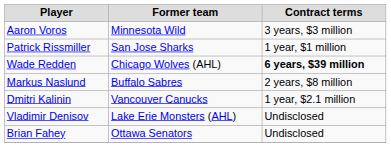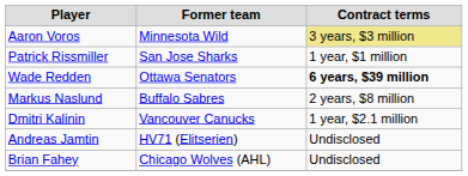 <table class="wikitable" width=90%>
 <tr align="center"  bgcolor="#dddddd">
 <td><strong>Player</strong></td>
 <td><strong>Former team</strong></td>
 <td><strong>Contract terms</strong></td>
 </tr>
 <tr>
 <td><a href='#'>Aaron Voros</a></td>
 <td><a href='#'>Minnesota Wild</a></td>
-<td>3 years, $3 million</td>
+<td style="background: khaki;">3 years, $3 million</td>
 </tr>
 <tr>
 <td><a href='#'>Patrick Rissmiller</a></td>
 <td><a href='#'>San Jose Sharks</a></td>
 <td>1 year, $1 million</td>
 </tr>
 <tr>
 <td><a href='#'>Wade Redden</a></td>
-<td><a href='#'>Chicago Wolves</a> (AHL)</td>
+<td><a href='#'>Ottawa Senators</a></td>
 <td><strong>6 years, $39 million</strong></td>
 </tr>
 <tr>
 <td><a href='#'>Markus Naslund</a></td>
 <td><a href='#'>Buffalo Sabres</a></td>
 <td>2 years, $8 million</td>
 </tr>
 <tr>
 <td><a href='#'>Dmitri Kalinin</a></td>
 <td><a href='#'>Vancouver Canucks</a></td>
 <td>1 year, $2.1 million</td>
 </tr>
 <tr>
-<td><a href='#'>Vladimir Denisov</a></td>
-<td><a href='#'>Lake Erie Monsters</a> (<a href='#'>AHL</a>)</td>
+<td><a href='#'>Andreas Jamtin</a></td>
+<td><a href='#'>HV71</a> (<a href='#'>Elitserien</a>)</td>
 <td>Undisclosed</td>
 </tr>
 <tr>
 <td><a href='#'>Brian Fahey</a></td>
-<td><a href='#'>Ottawa Senators</a></td>
+<td><a href='#'>Chicago Wolves</a> (AHL)</td>
 <td>Undisclosed</td>
 </tr>
 <tr>
 </tr>
 </table>
